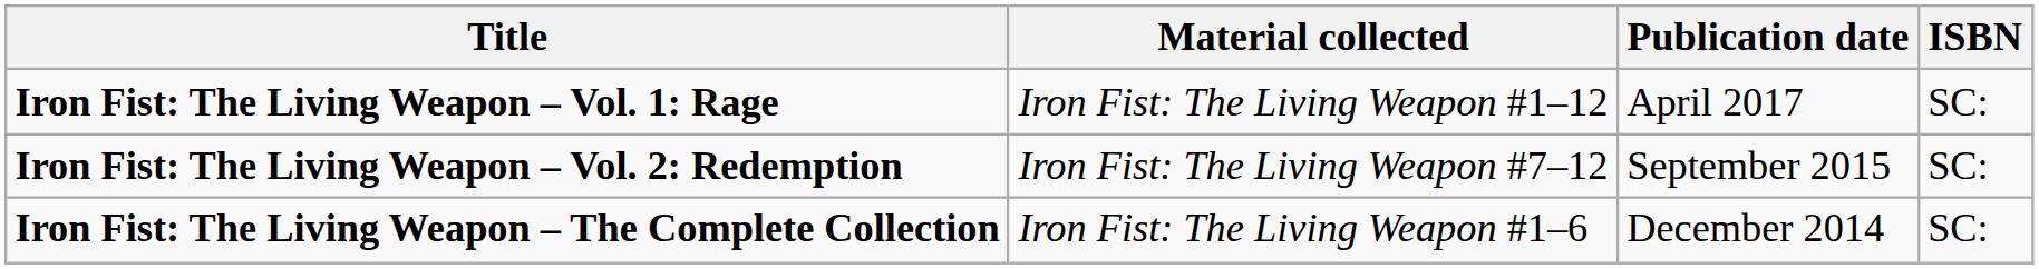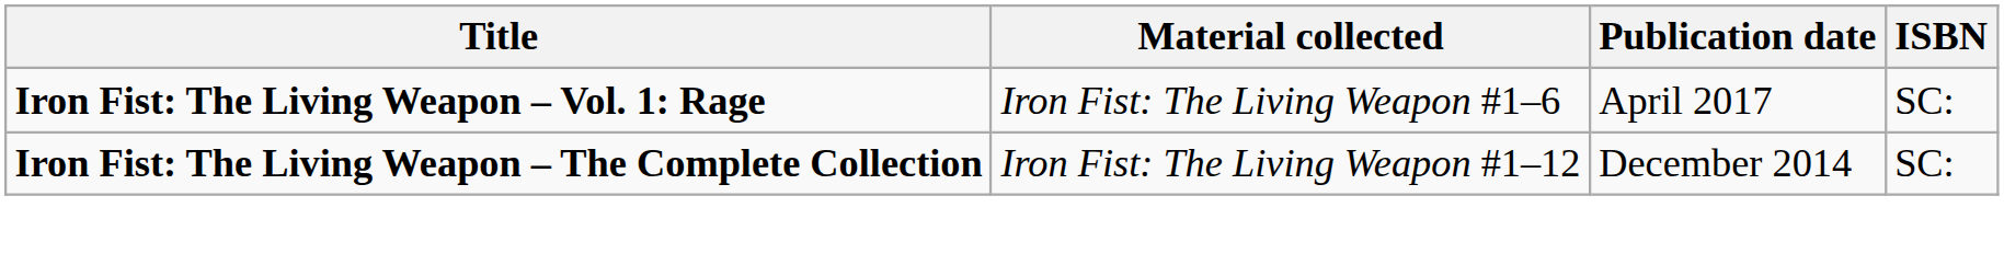 <table class="wikitable">
 <tr>
 <th>Title</th>
 <th>Material collected</th>
 <th>Publication date</th>
 <th>ISBN</th>
 </tr>
 <tr>
 <td><strong>Iron Fist: The Living Weapon – Vol. 1: Rage</strong></td>
-<td><em>Iron Fist: The Living Weapon</em> #1–12</td>
+<td><em>Iron Fist: The Living Weapon</em> #1–6</td>
 <td>April 2017</td>
 <td>SC: </td>
 </tr>
 <tr>
-<td><strong>Iron Fist: The Living Weapon – Vol. 2: Redemption</strong></td>
-<td><em>Iron Fist: The Living Weapon</em> #7–12</td>
-<td>September 2015</td>
-<td>SC: </td>
-</tr>
-<tr>
 <td><strong>Iron Fist: The Living Weapon – The Complete Collection</strong></td>
-<td><em>Iron Fist: The Living Weapon</em> #1–6</td>
+<td><em>Iron Fist: The Living Weapon</em> #1–12</td>
 <td>December 2014</td>
 <td>SC: </td>
 </tr>
 </table>
